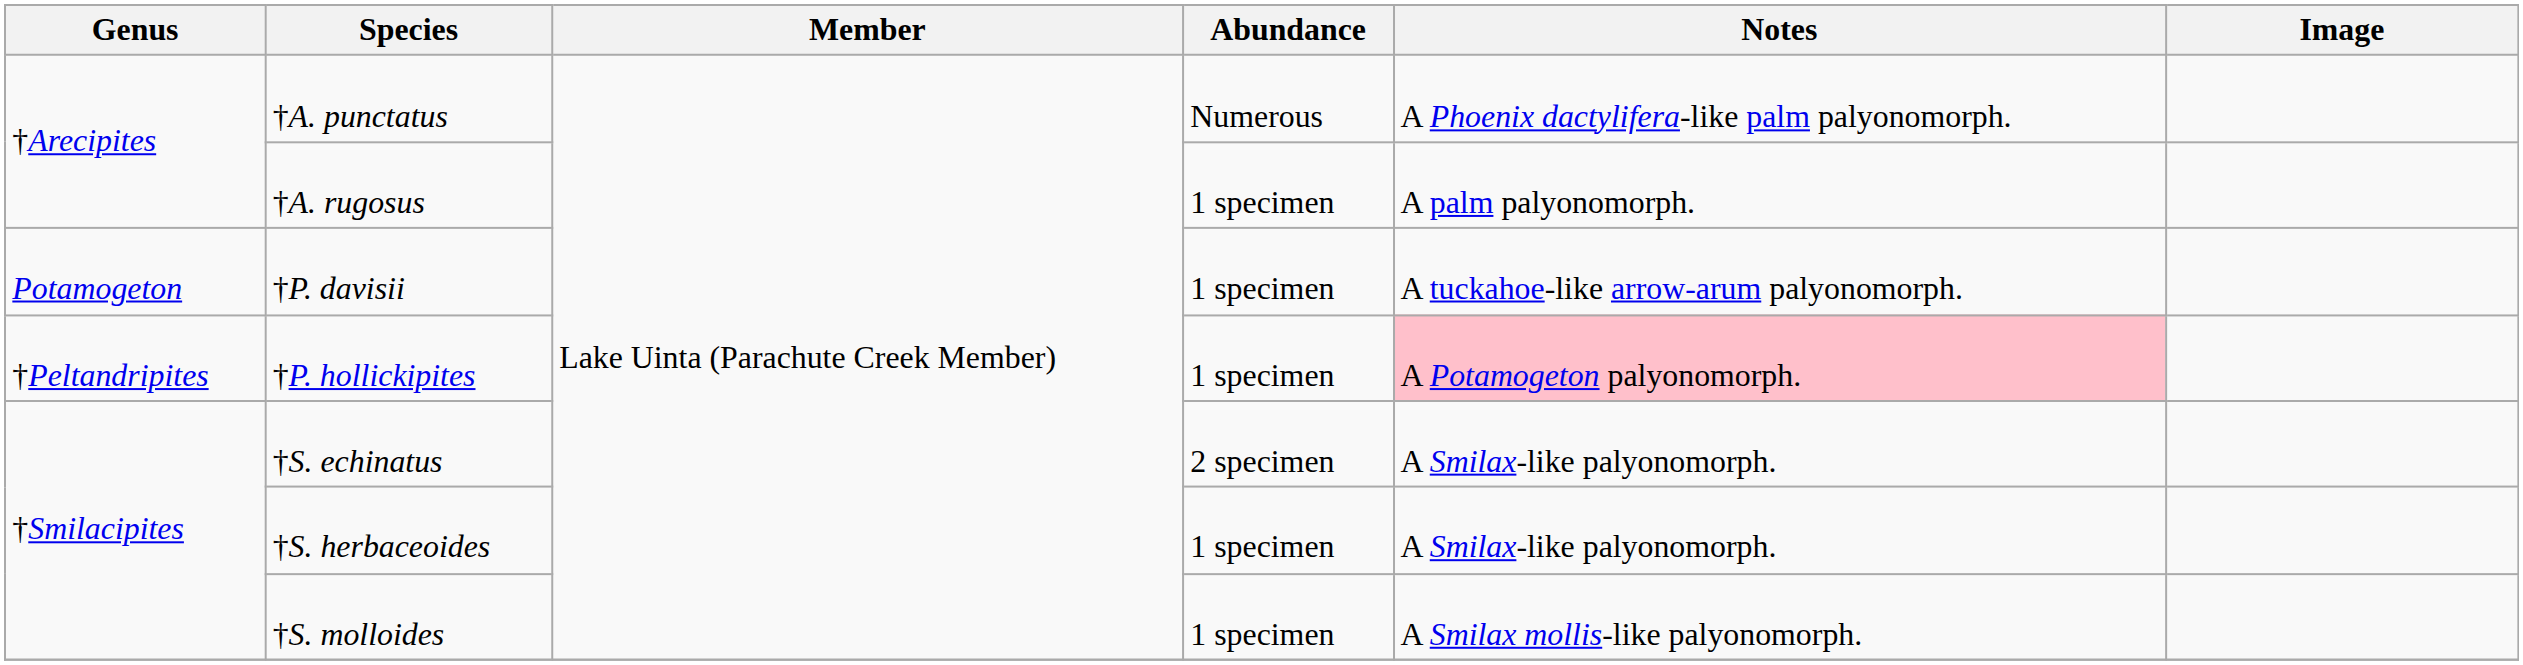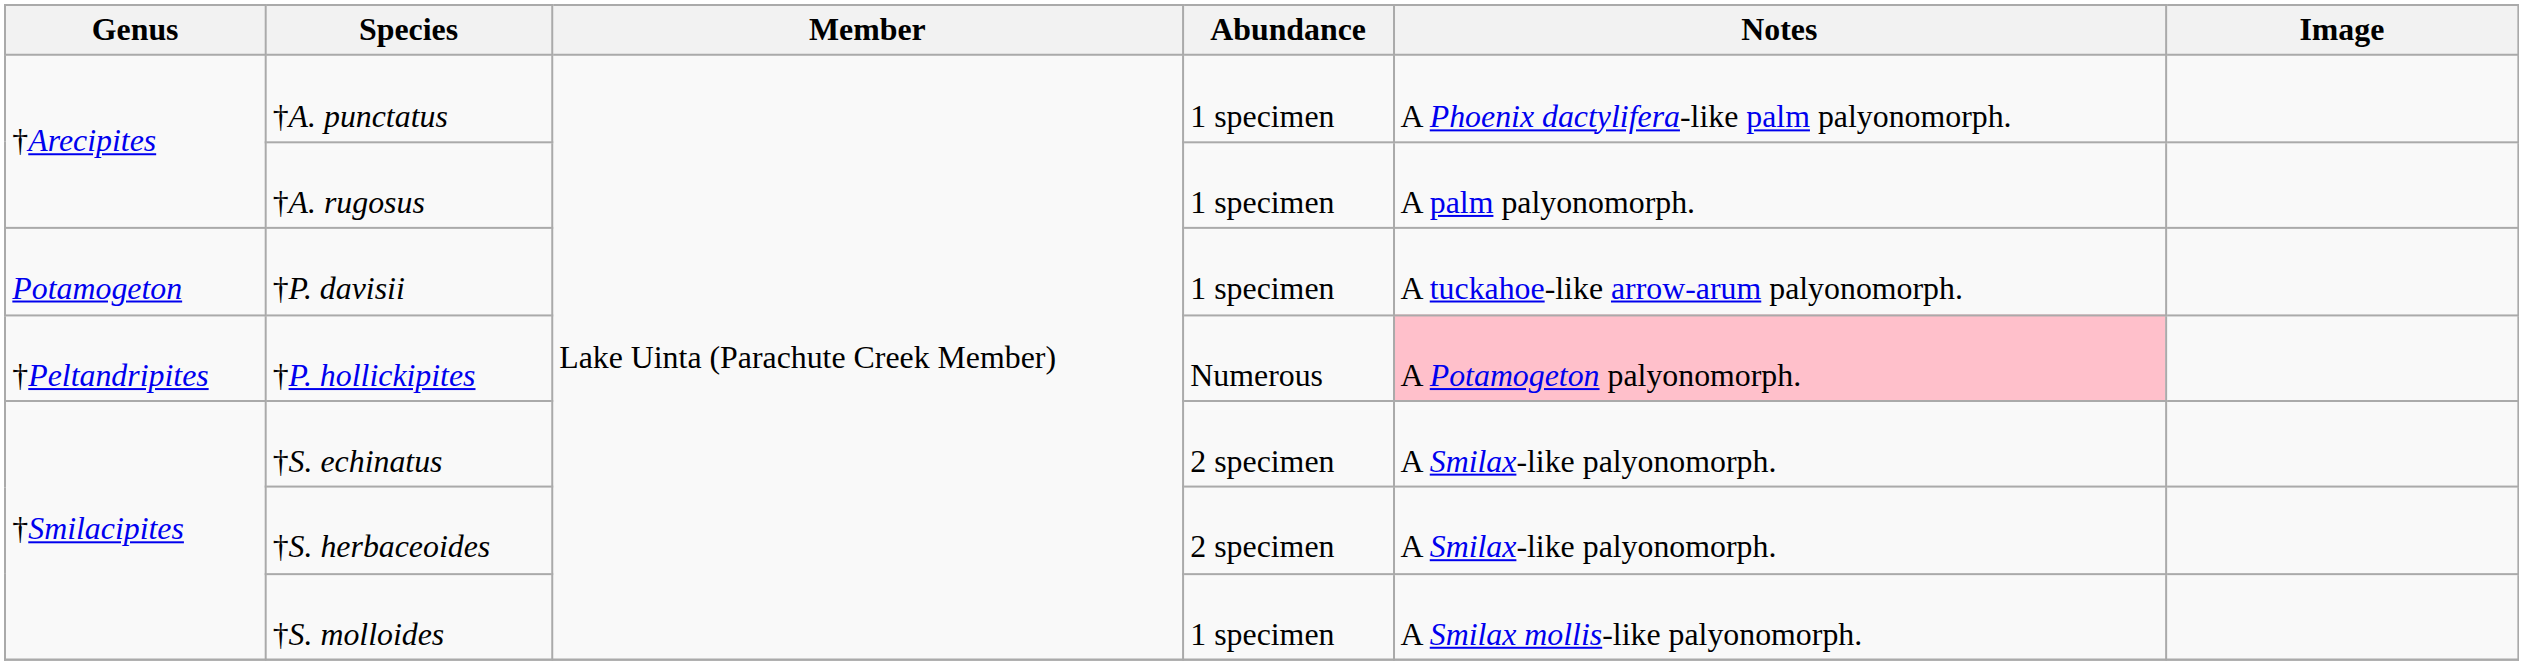 <table class="wikitable" style="margin:auto;width:100%;">
 <tr>
 <th>Genus</th>
 <th>Species</th>
 <th>Member</th>
 <th>Abundance</th>
 <th>Notes</th>
 <th width=170px>Image</th>
 </tr>
 <tr>
 <td rowspan=2>†<em><a href='#'>Arecipites</a></em></td>
 <td><br>†<em>A. punctatus</em> </td>
 <td rowspan=7>Lake Uinta (Parachute Creek Member)</td>
-<td><br>Numerous</td>
+<td><br>1 specimen</td>
 <td><br>A <em><a href='#'>Phoenix dactylifera</a></em>-like <a href='#'>palm</a> palyonomorph.</td>
 <td></td>
 </tr>
 <tr>
 <td><br>†<em>A. rugosus</em> </td>
 <td><br>1 specimen</td>
 <td><br>A <a href='#'>palm</a> palyonomorph.</td>
 <td></td>
 </tr>
 <tr>
 <td><br><em><a href='#'>Potamogeton</a></em></td>
 <td><br>†<em>P. davisii</em> </td>
 <td><br>1 specimen</td>
 <td><br>A <a href='#'>tuckahoe</a>-like <a href='#'>arrow-arum</a> palyonomorph.</td>
 <td></td>
 </tr>
 <tr>
 <td><br>†<em><a href='#'>Peltandripites</a></em></td>
 <td><br>†<em><a href='#'>P. hollickipites</a></em> </td>
-<td><br>1 specimen</td>
+<td><br>Numerous</td>
 <td style="background: pink;"><br>A <em><a href='#'>Potamogeton</a></em> palyonomorph.</td>
 <td></td>
 </tr>
 <tr>
 <td rowspan=3>†<em><a href='#'>Smilacipites</a></em></td>
 <td><br>†<em>S. echinatus</em> </td>
 <td><br>2 specimen</td>
 <td><br>A <em><a href='#'>Smilax</a></em>-like palyonomorph.</td>
 <td></td>
 </tr>
 <tr>
 <td><br>†<em>S. herbaceoides</em> </td>
-<td><br>1 specimen</td>
+<td><br>2 specimen</td>
 <td><br>A <em><a href='#'>Smilax</a></em>-like palyonomorph.</td>
 <td></td>
 </tr>
 <tr>
 <td><br>†<em>S. molloides</em> </td>
 <td><br>1 specimen</td>
 <td><br>A <em><a href='#'>Smilax mollis</a></em>-like palyonomorph.</td>
 <td></td>
 </tr>
 <tr>
 </tr>
 </table>
